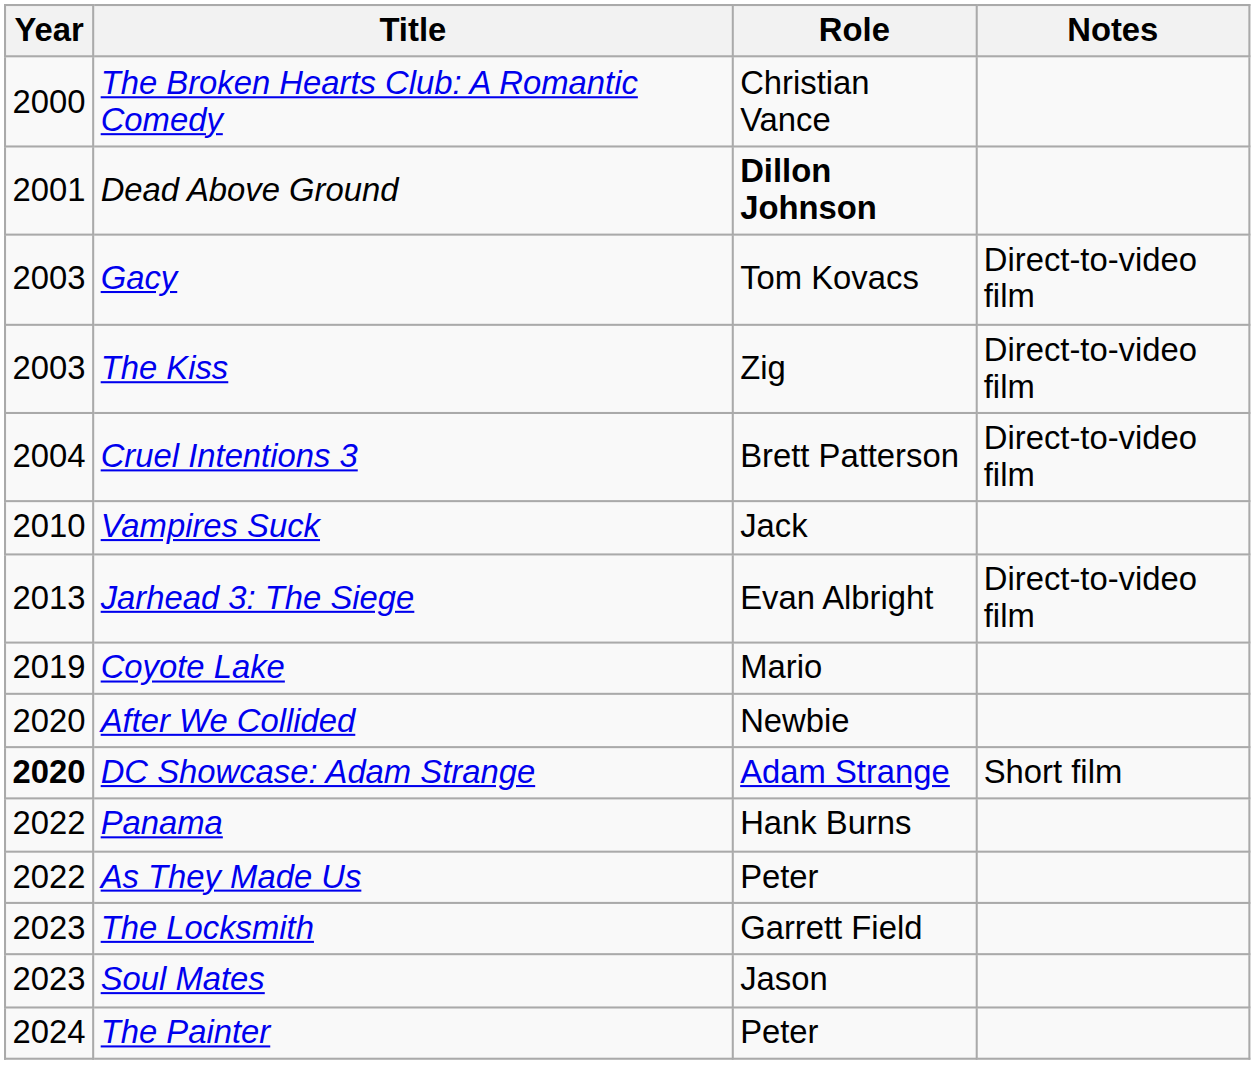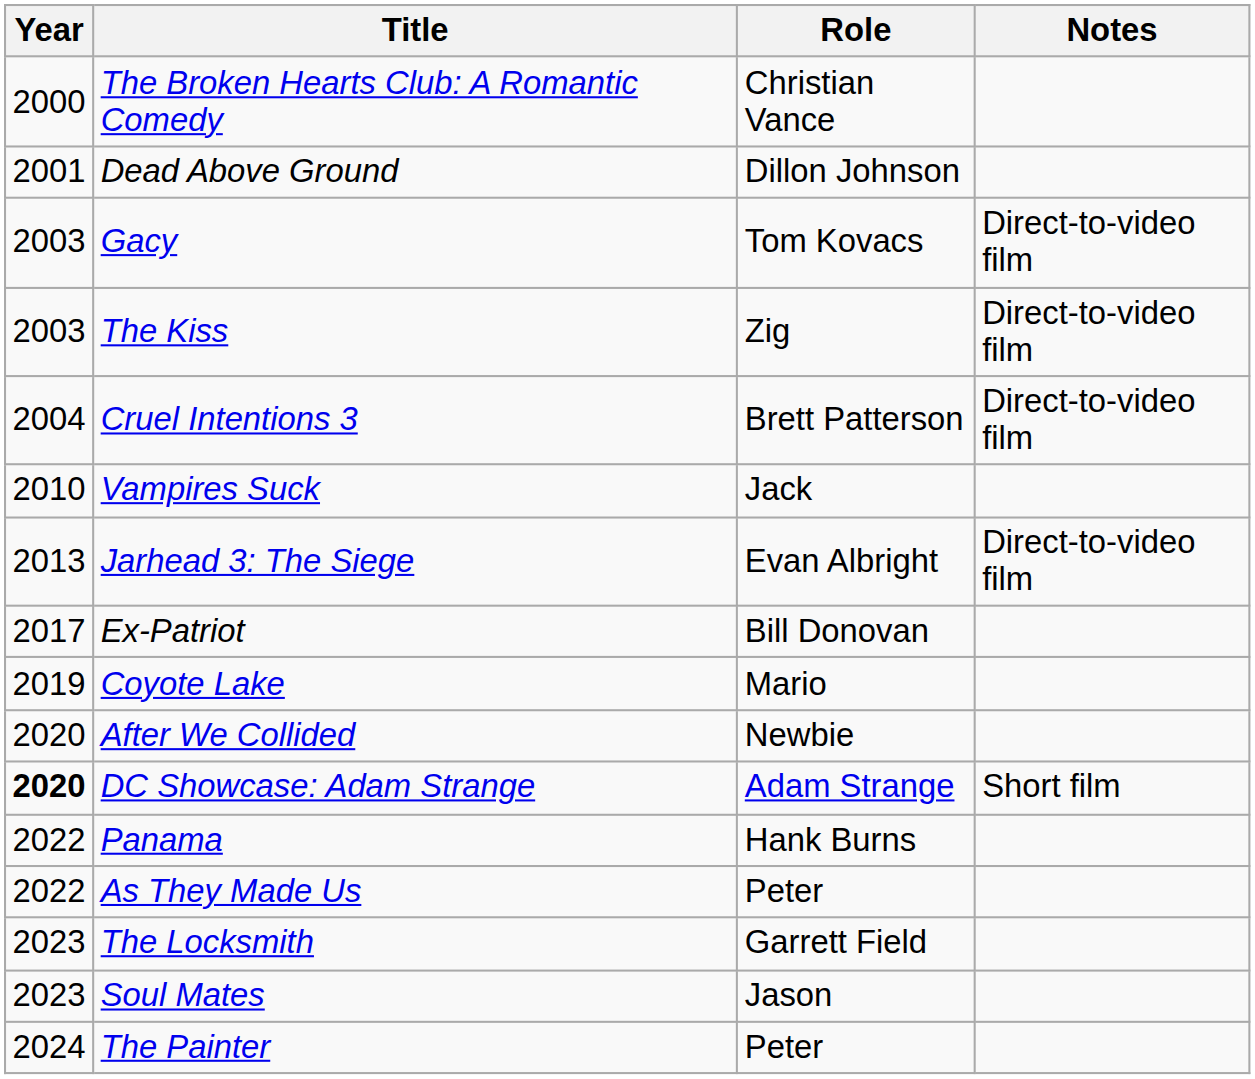 <table class="wikitable sortable">
 <tr>
 <th>Year</th>
 <th>Title</th>
 <th>Role</th>
 <th class="unsortable">Notes</th>
 </tr>
 <tr>
 <td>2000</td>
 <td><em><a href='#'>The Broken Hearts Club: A Romantic Comedy</a></em></td>
 <td>Christian Vance</td>
 <td></td>
 </tr>
 <tr>
 <td>2001</td>
 <td><em>Dead Above Ground</em></td>
-<td><strong>Dillon Johnson</strong></td>
+<td>Dillon Johnson</td>
 <td></td>
 </tr>
 <tr>
 <td>2003</td>
 <td><em><a href='#'>Gacy</a></em></td>
 <td>Tom Kovacs</td>
 <td>Direct-to-video film</td>
 </tr>
 <tr>
 <td>2003</td>
 <td><em><a href='#'>The Kiss</a></em></td>
 <td>Zig</td>
 <td>Direct-to-video film</td>
 </tr>
 <tr>
 <td>2004</td>
 <td><em><a href='#'>Cruel Intentions 3</a></em></td>
 <td>Brett Patterson</td>
 <td>Direct-to-video film</td>
 </tr>
 <tr>
 <td>2010</td>
 <td><em><a href='#'>Vampires Suck</a></em></td>
 <td>Jack</td>
 <td></td>
 </tr>
 <tr>
 <td>2013</td>
 <td><em><a href='#'>Jarhead 3: The Siege</a></em></td>
 <td>Evan Albright</td>
 <td>Direct-to-video film</td>
+</tr>
+<tr>
+<td>2017</td>
+<td><em>Ex-Patriot</em></td>
+<td>Bill Donovan</td>
+<td></td>
 </tr>
 <tr>
 <td>2019</td>
 <td><em><a href='#'>Coyote Lake</a></em></td>
 <td>Mario</td>
 <td></td>
 </tr>
 <tr>
 <td>2020</td>
 <td><em><a href='#'>After We Collided</a></em></td>
 <td>Newbie</td>
 <td></td>
 </tr>
 <tr>
 <td><strong>2020</strong></td>
 <td><em><a href='#'>DC Showcase: Adam Strange</a></em></td>
 <td><a href='#'>Adam Strange</a></td>
 <td>Short film</td>
 </tr>
 <tr>
 <td>2022</td>
 <td><em><a href='#'>Panama</a></em></td>
 <td>Hank Burns</td>
 <td></td>
 </tr>
 <tr>
 <td>2022</td>
 <td><em><a href='#'>As They Made Us</a></em></td>
 <td>Peter</td>
 <td></td>
 </tr>
 <tr>
 <td>2023</td>
 <td><em><a href='#'>The Locksmith</a></em></td>
 <td>Garrett Field</td>
 <td></td>
 </tr>
 <tr>
 <td>2023</td>
 <td><em><a href='#'>Soul Mates</a></em></td>
 <td>Jason</td>
 <td></td>
 </tr>
 <tr>
 <td>2024</td>
 <td><em><a href='#'>The Painter</a></em></td>
 <td>Peter</td>
 <td></td>
 </tr>
 </table>
